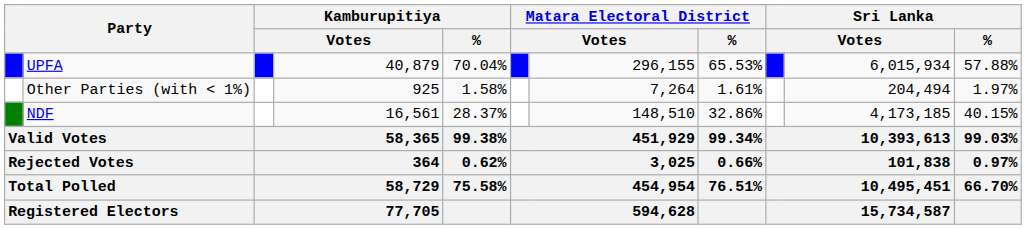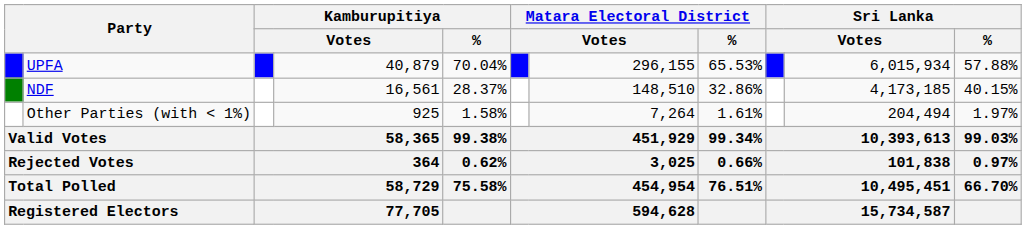 <table class="wikitable">
 <tr>
 <th colspan="2" width="144px"rowspan="2">Party</th>
 <th colspan="3" width="216px">Kamburupitiya</th>
 <th colspan="3" width="216px"><a href='#'>Matara Electoral District</a></th>
 <th colspan="3" width="216px">Sri Lanka</th>
 </tr>
 <tr>
 <th colspan="2" width="144px">Votes</th>
 <th>%</th>
 <th colspan="2" width="144px">Votes</th>
 <th>%</th>
 <th colspan="2" width="144px">Votes</th>
 <th>%</th>
 </tr>
 <tr>
 <td style="background-color:blue;" width="10px"></td>
 <td style="text-align:left;"><a href='#'>UPFA</a></td>
 <td style="background-color:blue;" width="10px"></td>
 <td style="text-align:right;">40,879</td>
 <td style="text-align:right;">70.04%</td>
 <td style="background-color:blue;" width="10px"></td>
 <td style="text-align:right;">296,155</td>
 <td style="text-align:right;">65.53%</td>
 <td style="background-color:blue;" width="10px"></td>
 <td style="text-align:right;">6,015,934</td>
 <td style="text-align:right;">57.88%</td>
 </tr>
 <tr>
+<td style="background-color:green;" width="10px"></td>
+<td style="text-align:left;"><a href='#'>NDF</a></td>
+<td style="background-color:white;" width="10px"></td>
+<td style="text-align:right;">16,561</td>
+<td style="text-align:right;">28.37%</td>
+<td style="background-color:white;" width="10px"></td>
+<td style="text-align:right;">148,510</td>
+<td style="text-align:right;">32.86%</td>
+<td style="background-color:white;" width="10px"></td>
+<td style="text-align:right;">4,173,185</td>
+<td style="text-align:right;">40.15%</td>
+</tr>
+<tr>
 <td style="background-color:white;" width="10px"></td>
 <td style="text-align:left;">Other Parties (with < 1%)</td>
 <td style="background-color:white;" width="10px"></td>
 <td style="text-align:right;">925</td>
 <td style="text-align:right;">1.58%</td>
 <td style="background-color:white;" width="10px"></td>
 <td style="text-align:right;">7,264</td>
 <td style="text-align:right;">1.61%</td>
 <td style="background-color:white;" width="10px"></td>
 <td style="text-align:right;">204,494</td>
 <td style="text-align:right;">1.97%</td>
-</tr>
-<tr>
-<td style="background-color:green;" width="10px"></td>
-<td style="text-align:left;"><a href='#'>NDF</a></td>
-<td style="background-color:white;" width="10px"></td>
-<td style="text-align:right;">16,561</td>
-<td style="text-align:right;">28.37%</td>
-<td style="background-color:white;" width="10px"></td>
-<td style="text-align:right;">148,510</td>
-<td style="text-align:right;">32.86%</td>
-<td style="background-color:white;" width="10px"></td>
-<td style="text-align:right;">4,173,185</td>
-<td style="text-align:right;">40.15%</td>
 </tr>
 <tr>
 <th colspan="2" width="144px"style="text-align:left;">Valid Votes</th>
 <th style="text-align:right;"colspan="2" width="144px">58,365</th>
 <th style="text-align:right;">99.38%</th>
 <th style="text-align:right;"colspan="2" width="144px">451,929</th>
 <th style="text-align:right;">99.34%</th>
 <th style="text-align:right;"colspan="2" width="144px">10,393,613</th>
 <th style="text-align:right;">99.03%</th>
 </tr>
 <tr>
 <th colspan="2" width="144px"style="text-align:left;">Rejected Votes</th>
 <th style="text-align:right;"colspan="2" width="144px">364</th>
 <th style="text-align:right;">0.62%</th>
 <th style="text-align:right;"colspan="2" width="144px">3,025</th>
 <th style="text-align:right;">0.66%</th>
 <th style="text-align:right;"colspan="2" width="144px">101,838</th>
 <th style="text-align:right;">0.97%</th>
 </tr>
 <tr>
 <th colspan="2" width="144px"style="text-align:left;">Total Polled</th>
 <th style="text-align:right;"colspan="2" width="144px">58,729</th>
 <th style="text-align:right;">75.58%</th>
 <th style="text-align:right;"colspan="2" width="144px">454,954</th>
 <th style="text-align:right;">76.51%</th>
 <th style="text-align:right;"colspan="2" width="144px">10,495,451</th>
 <th style="text-align:right;">66.70%</th>
 </tr>
 <tr>
 <th colspan="2" width="144px"style="text-align:left;">Registered Electors</th>
 <th style="text-align:right;"colspan="2" width="144px">77,705</th>
 <th></th>
 <th style="text-align:right;"colspan="2" width="144px">594,628</th>
 <th></th>
 <th style="text-align:right;"colspan="2" width="144px">15,734,587</th>
 <th></th>
 </tr>
 </table>
